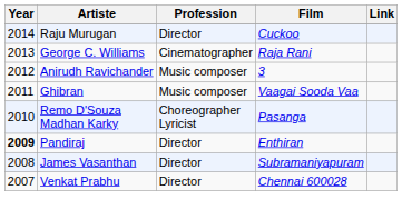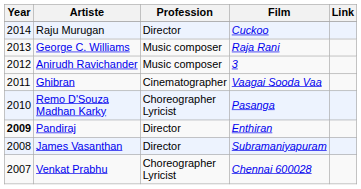 <table class="wikitable">
 <tr>
 <th>Year</th>
 <th>Artiste</th>
 <th>Profession</th>
 <th>Film</th>
 <th>Link</th>
 </tr>
 <tr>
 </tr>
 <tr bgcolor=#edf3fe>
 <td>2014</td>
 <td>Raju Murugan</td>
 <td>Director</td>
 <td><em><a href='#'>Cuckoo</a></em></td>
 <td></td>
 </tr>
 <tr>
 <td>2013</td>
 <td><a href='#'>George C. Williams</a></td>
-<td>Cinematographer</td>
+<td>Music composer</td>
 <td><em><a href='#'>Raja Rani</a></em></td>
 <td></td>
 </tr>
 <tr>
 <td>2012</td>
 <td><a href='#'>Anirudh Ravichander</a></td>
 <td>Music composer</td>
 <td><em><a href='#'>3</a></em></td>
 <td></td>
 </tr>
 <tr>
 <td>2011</td>
 <td><a href='#'>Ghibran</a></td>
-<td>Music composer</td>
+<td>Cinematographer</td>
 <td><em><a href='#'>Vaagai Sooda Vaa</a></em></td>
 <td></td>
 </tr>
 <tr bgcolor=#edf3fe>
 <td>2010</td>
 <td><a href='#'>Remo D'Souza</a><br><a href='#'>Madhan Karky</a></td>
 <td>Choreographer<br>Lyricist</td>
 <td><em><a href='#'>Pasanga</a></em></td>
 <td></td>
 </tr>
 <tr>
 <td><strong>2009</strong></td>
 <td><a href='#'>Pandiraj</a></td>
 <td>Director</td>
 <td><em><a href='#'>Enthiran</a></em></td>
 <td></td>
 </tr>
 <tr bgcolor=#edf3fe>
 <td>2008</td>
 <td><a href='#'>James Vasanthan</a></td>
 <td>Director</td>
 <td><em><a href='#'>Subramaniyapuram</a></em></td>
 <td></td>
 </tr>
 <tr>
 <td>2007</td>
 <td><a href='#'>Venkat Prabhu</a></td>
-<td>Director</td>
+<td>Choreographer<br>Lyricist</td>
 <td><em><a href='#'>Chennai 600028</a></em></td>
 <td></td>
 </tr>
 </table>
